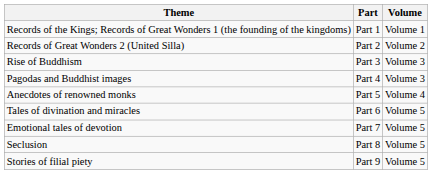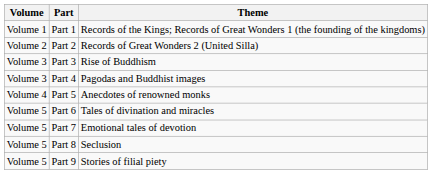 <table class="wikitable">
 <tr>
+<th>Volume</th>
+<th>Part</th>
 <th>Theme</th>
-<th>Part</th>
-<th>Volume</th>
 </tr>
 <tr>
+<td>Volume 1</td>
+<td>Part 1</td>
 <td>Records of the Kings; Records of Great Wonders 1 (the founding of the kingdoms)</td>
-<td>Part 1</td>
-<td>Volume 1</td>
 </tr>
 <tr>
+<td>Volume 2</td>
+<td>Part 2</td>
 <td>Records of Great Wonders 2 (United Silla)</td>
-<td>Part 2</td>
-<td>Volume 2</td>
 </tr>
 <tr>
+<td>Volume 3</td>
+<td>Part 3</td>
 <td>Rise of Buddhism</td>
-<td>Part 3</td>
-<td>Volume 3</td>
 </tr>
 <tr>
+<td>Volume 3</td>
+<td>Part 4</td>
 <td>Pagodas and Buddhist images</td>
-<td>Part 4</td>
-<td>Volume 3</td>
 </tr>
 <tr>
+<td>Volume 4</td>
+<td>Part 5</td>
 <td>Anecdotes of renowned monks</td>
-<td>Part 5</td>
-<td>Volume 4</td>
 </tr>
 <tr>
+<td>Volume 5</td>
+<td>Part 6</td>
 <td>Tales of divination and miracles</td>
-<td>Part 6</td>
-<td>Volume 5</td>
 </tr>
 <tr>
+<td>Volume 5</td>
+<td>Part 7</td>
 <td>Emotional tales of devotion</td>
-<td>Part 7</td>
-<td>Volume 5</td>
 </tr>
 <tr>
+<td>Volume 5</td>
+<td>Part 8</td>
 <td>Seclusion</td>
-<td>Part 8</td>
-<td>Volume 5</td>
 </tr>
 <tr>
+<td>Volume 5</td>
+<td>Part 9</td>
 <td>Stories of filial piety</td>
-<td>Part 9</td>
-<td>Volume 5</td>
 </tr>
 </table>
